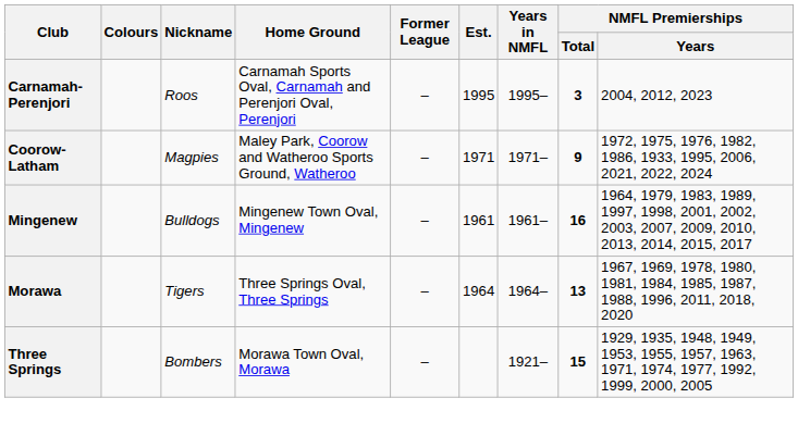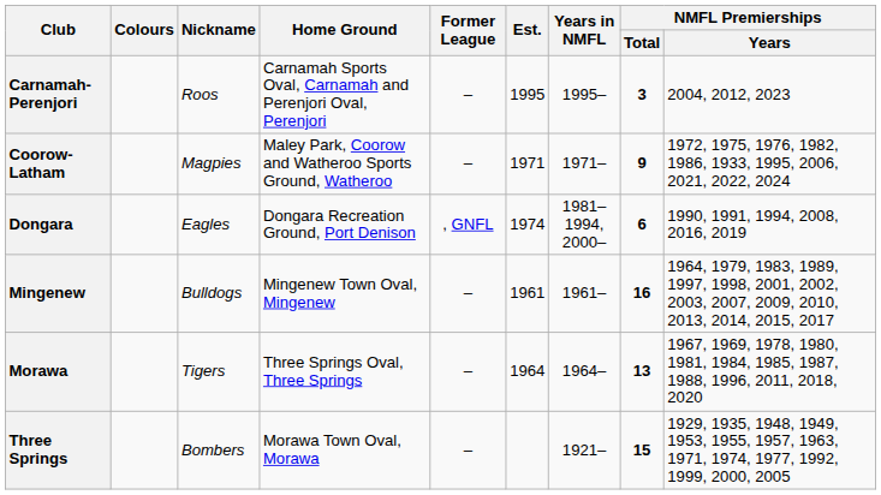 <table class="wikitable sortable" style="text-align:center; width:100%">
 <tr>
 <th rowspan="2">Club</th>
 <th rowspan="2">Colours</th>
 <th rowspan="2">Nickname</th>
 <th rowspan="2">Home Ground</th>
 <th rowspan="2">Former League</th>
 <th rowspan="2">Est.</th>
 <th rowspan="2">Years in NMFL</th>
 <th colspan="2">NMFL Premierships</th>
 </tr>
 <tr>
 <th>Total</th>
 <th>Years</th>
 </tr>
 <tr>
 <th style="text-align:left">Carnamah-Perenjori</th>
 <td></td>
 <td align="left"><em>Roos</em></td>
 <td align="left">Carnamah Sports Oval, <a href='#'>Carnamah</a> and Perenjori Oval, <a href='#'>Perenjori</a></td>
 <td>–</td>
 <td>1995</td>
 <td>1995–</td>
 <td><strong>3</strong></td>
 <td align="left">2004, 2012, 2023</td>
 </tr>
 <tr>
 <th style="text-align:left">Coorow-Latham</th>
 <td></td>
 <td align="left"><em>Magpies</em></td>
 <td align="left">Maley Park, <a href='#'>Coorow</a> and Watheroo Sports Ground, <a href='#'>Watheroo</a></td>
 <td>–</td>
 <td>1971</td>
 <td>1971–</td>
 <td><strong>9</strong></td>
 <td align="left">1972, 1975, 1976, 1982, 1986, 1933, 1995, 2006, 2021, 2022, 2024</td>
 </tr>
 <tr>
+<th style="text-align:left">Dongara</th>
+<td></td>
+<td align="left"><em>Eagles</em></td>
+<td align="left">Dongara Recreation Ground, <a href='#'>Port Denison</a></td>
+<td>, <a href='#'>GNFL</a></td>
+<td>1974</td>
+<td>1981–1994, 2000–</td>
+<td><strong>6</strong></td>
+<td align="left">1990, 1991, 1994, 2008, 2016, 2019</td>
+</tr>
+<tr>
 <th style="text-align:left">Mingenew</th>
 <td></td>
 <td align="left"><em>Bulldogs</em></td>
 <td align="left">Mingenew Town Oval, <a href='#'>Mingenew</a></td>
 <td>–</td>
 <td>1961</td>
 <td>1961–</td>
 <td><strong>16</strong></td>
 <td align="left">1964, 1979, 1983, 1989, 1997, 1998, 2001, 2002, 2003, 2007, 2009, 2010, 2013, 2014, 2015, 2017</td>
 </tr>
 <tr>
 <th style="text-align:left">Morawa</th>
 <td></td>
 <td align="left"><em>Tigers</em></td>
 <td align="left">Three Springs Oval, <a href='#'>Three Springs</a></td>
 <td>–</td>
 <td>1964</td>
 <td>1964–</td>
 <td><strong>13</strong></td>
 <td align="left">1967, 1969, 1978, 1980, 1981, 1984, 1985, 1987, 1988, 1996, 2011, 2018, 2020</td>
 </tr>
 <tr>
 <th style="text-align:left">Three Springs</th>
 <td></td>
 <td align="left"><em>Bombers</em></td>
 <td align="left">Morawa Town Oval, <a href='#'>Morawa</a></td>
 <td>–</td>
 <td></td>
 <td>1921–</td>
 <td><strong>15</strong></td>
 <td align="left">1929, 1935, 1948, 1949, 1953, 1955, 1957, 1963, 1971, 1974, 1977, 1992, 1999, 2000, 2005</td>
 </tr>
 </table>
